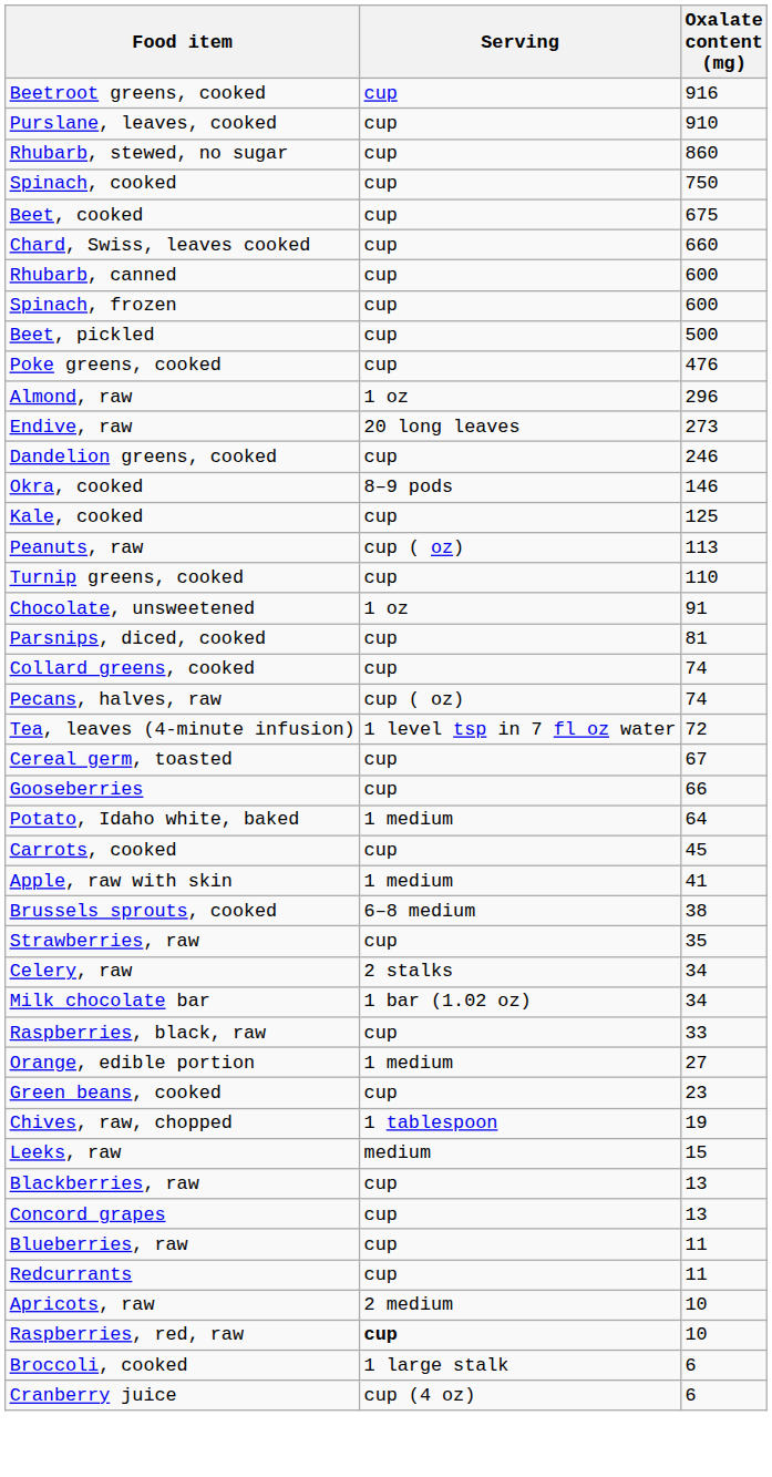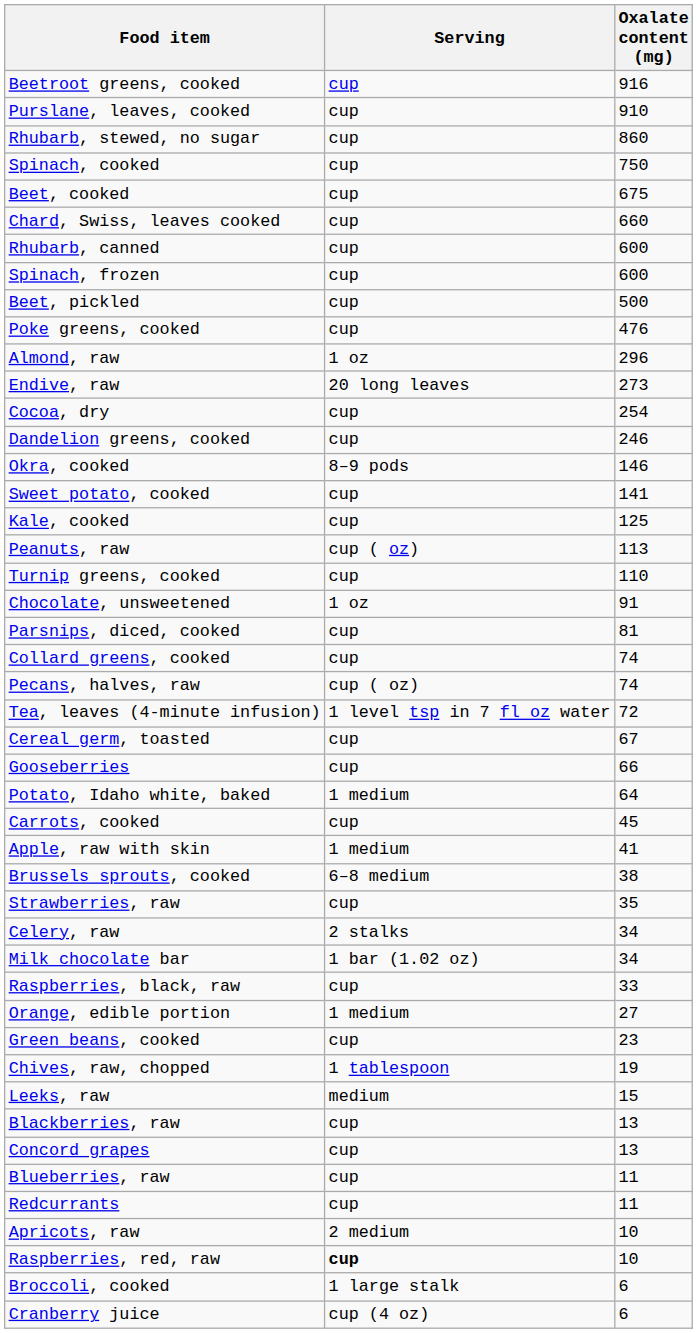 <table class="wikitable sortable toccolours collapsible collapsed">
 <tr>
 <th>Food item</th>
 <th>Serving<br></th>
 <th>Oxalate<br>content<br>(mg)</th>
 </tr>
 <tr>
 <td><a href='#'>Beetroot</a> greens, cooked</td>
 <td> <a href='#'>cup</a></td>
 <td>916</td>
 </tr>
 <tr>
 <td><a href='#'>Purslane</a>, leaves, cooked</td>
 <td> cup</td>
 <td>910</td>
 </tr>
 <tr>
 <td><a href='#'>Rhubarb</a>, stewed, no sugar</td>
 <td> cup</td>
 <td>860</td>
 </tr>
 <tr>
 <td><a href='#'>Spinach</a>, cooked</td>
 <td> cup</td>
 <td>750</td>
 </tr>
 <tr>
 <td><a href='#'>Beet</a>, cooked</td>
 <td> cup</td>
 <td>675</td>
 </tr>
 <tr>
 <td><a href='#'>Chard</a>, Swiss, leaves cooked</td>
 <td> cup</td>
 <td>660</td>
 </tr>
 <tr>
 <td><a href='#'>Rhubarb</a>, canned</td>
 <td> cup</td>
 <td>600</td>
 </tr>
 <tr>
 <td><a href='#'>Spinach</a>, frozen</td>
 <td> cup</td>
 <td>600</td>
 </tr>
 <tr>
 <td><a href='#'>Beet</a>, pickled</td>
 <td> cup</td>
 <td>500</td>
 </tr>
 <tr>
 <td><a href='#'>Poke</a> greens, cooked</td>
 <td> cup</td>
 <td>476</td>
 </tr>
 <tr>
 <td><a href='#'>Almond</a>, raw</td>
 <td>1 oz</td>
 <td>296</td>
 </tr>
 <tr>
 <td><a href='#'>Endive</a>, raw</td>
 <td>20 long leaves</td>
 <td>273</td>
 </tr>
 <tr>
+<td><a href='#'>Cocoa</a>, dry</td>
+<td> cup</td>
+<td>254</td>
+</tr>
+<tr>
 <td><a href='#'>Dandelion</a> greens, cooked</td>
 <td> cup</td>
 <td>246</td>
 </tr>
 <tr>
 <td><a href='#'>Okra</a>, cooked</td>
 <td>8–9 pods</td>
 <td>146</td>
+</tr>
+<tr>
+<td><a href='#'>Sweet potato</a>, cooked</td>
+<td> cup</td>
+<td>141</td>
 </tr>
 <tr>
 <td><a href='#'>Kale</a>, cooked</td>
 <td> cup</td>
 <td>125</td>
 </tr>
 <tr>
 <td><a href='#'>Peanuts</a>, raw</td>
 <td> cup ( <a href='#'>oz</a>)</td>
 <td>113</td>
 </tr>
 <tr>
 <td><a href='#'>Turnip</a> greens, cooked</td>
 <td> cup</td>
 <td>110</td>
 </tr>
 <tr>
 <td><a href='#'>Chocolate</a>, unsweetened</td>
 <td>1 oz</td>
 <td>91</td>
 </tr>
 <tr>
 <td><a href='#'>Parsnips</a>, diced, cooked</td>
 <td> cup</td>
 <td>81</td>
 </tr>
 <tr>
 <td><a href='#'>Collard greens</a>, cooked</td>
 <td> cup</td>
 <td>74</td>
 </tr>
 <tr>
 <td><a href='#'>Pecans</a>, halves, raw</td>
 <td> cup ( oz)</td>
 <td>74</td>
 </tr>
 <tr>
 <td><a href='#'>Tea</a>, leaves (4-minute infusion)</td>
 <td>1 level <a href='#'>tsp</a> in 7 <a href='#'>fl oz</a> water</td>
 <td>72</td>
 </tr>
 <tr>
 <td><a href='#'>Cereal germ</a>, toasted</td>
 <td> cup</td>
 <td>67</td>
 </tr>
 <tr>
 <td><a href='#'>Gooseberries</a></td>
 <td> cup</td>
 <td>66</td>
 </tr>
 <tr>
 <td><a href='#'>Potato</a>, Idaho white, baked</td>
 <td>1 medium</td>
 <td>64</td>
 </tr>
 <tr>
 <td><a href='#'>Carrots</a>, cooked</td>
 <td> cup</td>
 <td>45</td>
 </tr>
 <tr>
 <td><a href='#'>Apple</a>, raw with skin</td>
 <td>1 medium</td>
 <td>41</td>
 </tr>
 <tr>
 <td><a href='#'>Brussels sprouts</a>, cooked</td>
 <td>6–8 medium</td>
 <td>38</td>
 </tr>
 <tr>
 <td><a href='#'>Strawberries</a>, raw</td>
 <td> cup</td>
 <td>35</td>
 </tr>
 <tr>
 <td><a href='#'>Celery</a>, raw</td>
 <td>2 stalks</td>
 <td>34</td>
 </tr>
 <tr>
 <td><a href='#'>Milk chocolate</a> bar</td>
 <td>1 bar (1.02 oz)<br></td>
 <td>34</td>
 </tr>
 <tr>
 <td><a href='#'>Raspberries</a>, black, raw</td>
 <td> cup</td>
 <td>33</td>
 </tr>
 <tr>
 <td><a href='#'>Orange</a>, edible portion</td>
 <td>1 medium</td>
 <td>27</td>
 </tr>
 <tr>
 <td><a href='#'>Green beans</a>, cooked</td>
 <td> cup</td>
 <td>23</td>
 </tr>
 <tr>
 <td><a href='#'>Chives</a>, raw, chopped</td>
 <td>1 <a href='#'>tablespoon</a></td>
 <td>19</td>
 </tr>
 <tr>
 <td><a href='#'>Leeks</a>, raw</td>
 <td> medium</td>
 <td>15</td>
 </tr>
 <tr>
 <td><a href='#'>Blackberries</a>, raw</td>
 <td> cup</td>
 <td>13</td>
 </tr>
 <tr>
 <td><a href='#'>Concord grapes</a></td>
 <td> cup</td>
 <td>13</td>
 </tr>
 <tr>
 <td><a href='#'>Blueberries</a>, raw</td>
 <td> cup</td>
 <td>11</td>
 </tr>
 <tr>
 <td><a href='#'>Redcurrants</a></td>
 <td> cup</td>
 <td>11</td>
 </tr>
 <tr>
 <td><a href='#'>Apricots</a>, raw</td>
 <td>2 medium</td>
 <td>10</td>
 </tr>
 <tr>
 <td><a href='#'>Raspberries</a>, red, raw</td>
 <td><strong> cup</strong></td>
 <td>10</td>
 </tr>
 <tr>
 <td><a href='#'>Broccoli</a>, cooked</td>
 <td>1 large stalk</td>
 <td>6</td>
 </tr>
 <tr>
 <td><a href='#'>Cranberry</a> juice</td>
 <td> cup (4 oz)</td>
 <td>6</td>
 </tr>
 </table>
